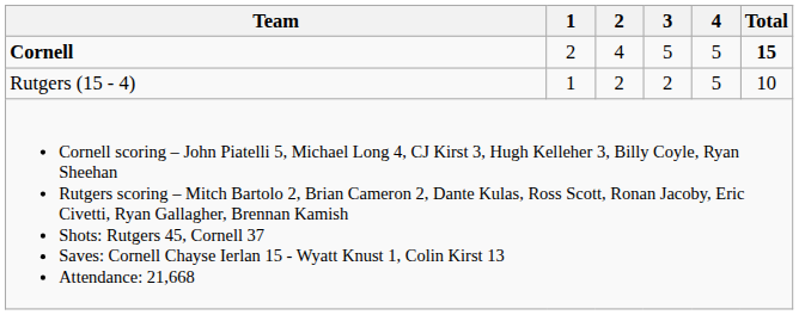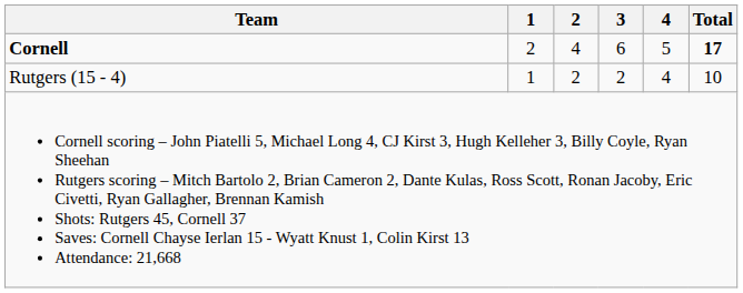 <table class="wikitable" style="text-align:center; max-width:40em">
 <tr>
 <th>Team</th>
 <th style="width:2em">1</th>
 <th style="width:2em">2</th>
 <th style="width:2em">3</th>
 <th style="width:2em">4</th>
 <th style="width:2em">Total</th>
 </tr>
 <tr>
 <td style="text-align:left"><strong>Cornell</strong></td>
 <td>2</td>
 <td>4</td>
+<td>6</td>
 <td>5</td>
-<td>5</td>
-<td><strong>15</strong></td>
+<td><strong>17</strong></td>
 </tr>
 <tr>
 <td style="text-align:left">Rutgers (15 - 4)</td>
 <td>1</td>
 <td>2</td>
 <td>2</td>
-<td>5</td>
+<td>4</td>
 <td>10</td>
 </tr>
 <tr>
 <td colspan=6 style="text-align:left; font-size:88%;"><br><ul><li>Cornell scoring – John Piatelli 5, Michael Long 4, CJ Kirst 3, Hugh Kelleher 3, Billy Coyle, Ryan Sheehan</li><li>Rutgers scoring – Mitch Bartolo 2, Brian Cameron 2, Dante Kulas, Ross Scott, Ronan Jacoby, Eric Civetti, Ryan Gallagher, Brennan Kamish</li><li>Shots: Rutgers 45, Cornell 37</li><li>Saves: Cornell Chayse Ierlan 15 - Wyatt Knust 1, Colin Kirst 13</li><li>Attendance: 21,668</li></ul></td>
 </tr>
 </table>
